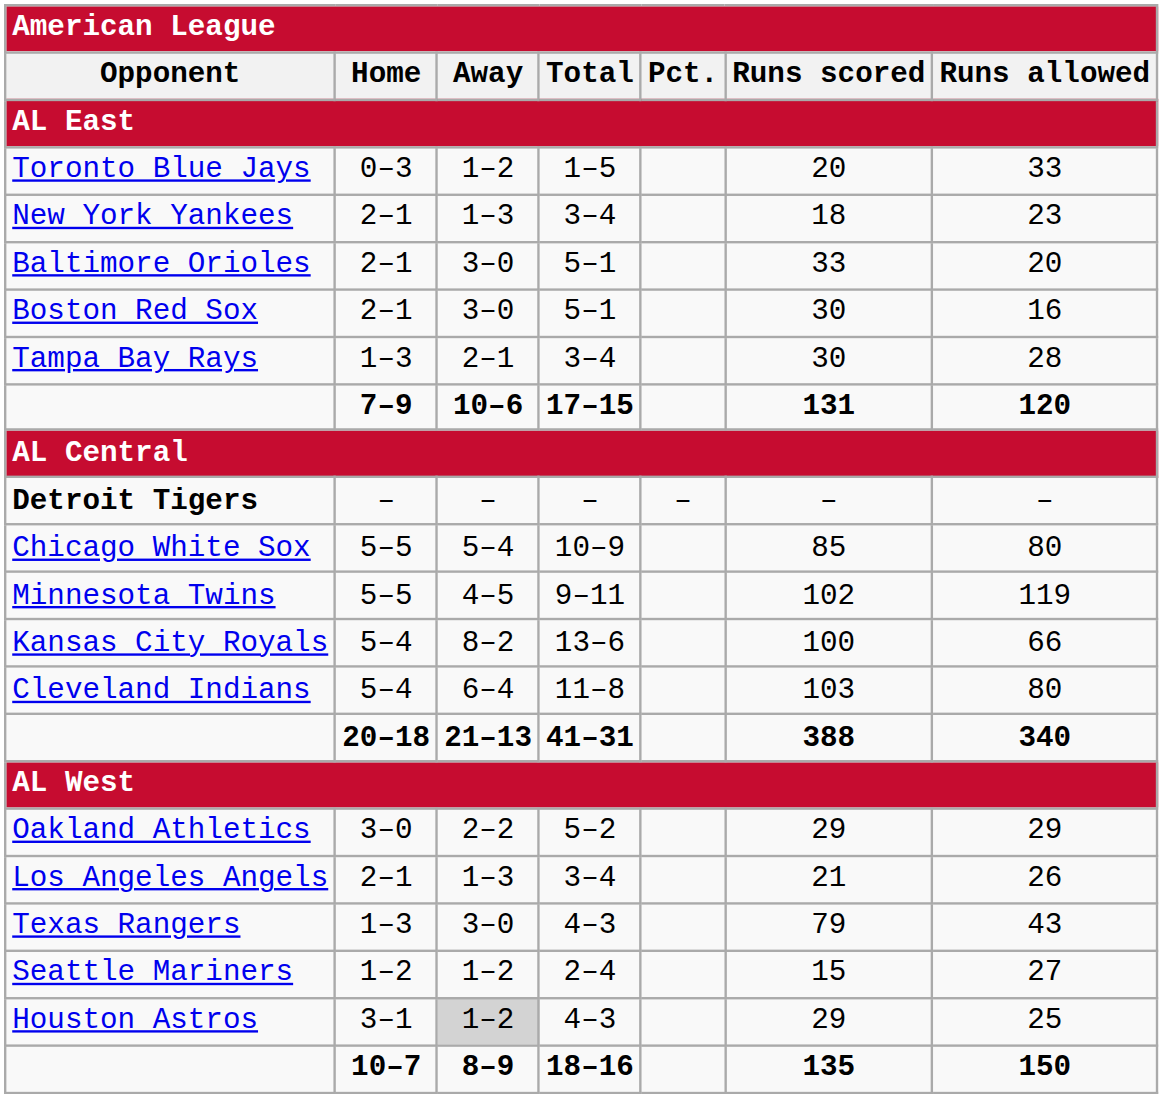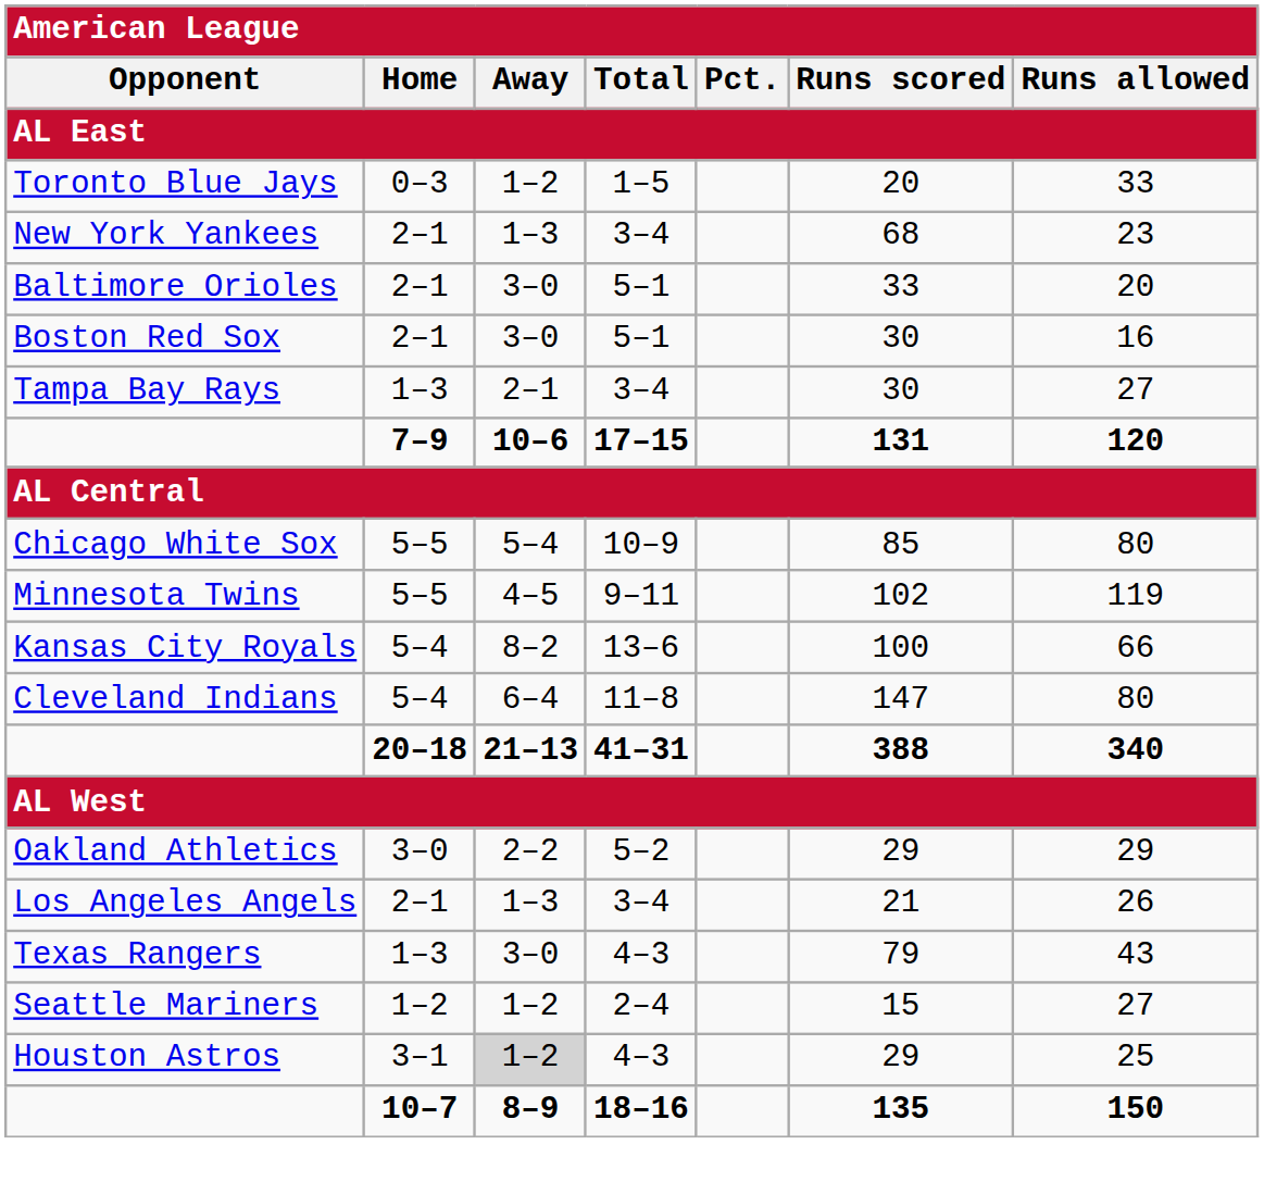 <table class="wikitable" style="font-size: 95%; text-align: center">
 <tr>
 <td colspan="7" style="text-align:left; background:#c60c30;color:#fff"><strong>American League</strong></td>
 </tr>
 <tr>
 <th>Opponent</th>
 <th>Home</th>
 <th>Away</th>
 <th>Total</th>
 <th>Pct.</th>
 <th>Runs scored</th>
 <th>Runs allowed</th>
 </tr>
 <tr>
 <td colspan="7" style="text-align:left; background:#c60c30;color:#fff"><strong>AL East</strong></td>
 </tr>
 <tr>
 <td style="text-align:left"><a href='#'>Toronto Blue Jays</a></td>
 <td>0–3</td>
 <td>1–2</td>
 <td>1–5</td>
 <td></td>
 <td>20</td>
 <td>33</td>
 </tr>
 <tr>
 <td style="text-align:left"><a href='#'>New York Yankees</a></td>
 <td>2–1</td>
 <td>1–3</td>
 <td>3–4</td>
 <td></td>
-<td>18</td>
+<td>68</td>
 <td>23</td>
 </tr>
 <tr>
 <td style="text-align:left"><a href='#'>Baltimore Orioles</a></td>
 <td>2–1</td>
 <td>3–0</td>
 <td>5–1</td>
 <td></td>
 <td>33</td>
 <td>20</td>
 </tr>
 <tr>
 <td style="text-align:left"><a href='#'>Boston Red Sox</a></td>
 <td>2–1</td>
 <td>3–0</td>
 <td>5–1</td>
 <td></td>
 <td>30</td>
 <td>16</td>
 </tr>
 <tr>
 <td style="text-align:left"><a href='#'>Tampa Bay Rays</a></td>
 <td>1–3</td>
 <td>2–1</td>
 <td>3–4</td>
 <td></td>
 <td>30</td>
-<td>28</td>
+<td>27</td>
 </tr>
 <tr style="font-weight:bold">
 <td></td>
 <td>7–9</td>
 <td>10–6</td>
 <td>17–15</td>
 <td></td>
 <td>131</td>
 <td>120</td>
 </tr>
 <tr>
 <td colspan="7" style="text-align:left; background:#c60c30;color:#fff"><strong>AL Central</strong></td>
-</tr>
-<tr>
-<td style="text-align:left"><strong>Detroit Tigers</strong></td>
-<td>–</td>
-<td>–</td>
-<td>–</td>
-<td>–</td>
-<td>–</td>
-<td>–</td>
 </tr>
 <tr>
 <td style="text-align:left"><a href='#'>Chicago White Sox</a></td>
 <td>5–5</td>
 <td>5–4</td>
 <td>10–9</td>
 <td></td>
 <td>85</td>
 <td>80</td>
 </tr>
 <tr>
 <td style="text-align:left"><a href='#'>Minnesota Twins</a></td>
 <td>5–5</td>
 <td>4–5</td>
 <td>9–11</td>
 <td></td>
 <td>102</td>
 <td>119</td>
 </tr>
 <tr>
 <td style="text-align:left"><a href='#'>Kansas City Royals</a></td>
 <td>5–4</td>
 <td>8–2</td>
 <td>13–6</td>
 <td></td>
 <td>100</td>
 <td>66</td>
 </tr>
 <tr>
 <td style="text-align:left"><a href='#'>Cleveland Indians</a></td>
 <td>5–4</td>
 <td>6–4</td>
 <td>11–8</td>
 <td></td>
-<td>103</td>
+<td>147</td>
 <td>80</td>
 </tr>
 <tr style="font-weight:bold">
 <td></td>
 <td>20–18</td>
 <td>21–13</td>
 <td>41–31</td>
 <td></td>
 <td>388</td>
 <td>340</td>
 </tr>
 <tr>
 <td colspan="7" style="text-align:left; background:#c60c30;color:#fff"><strong>AL West</strong></td>
 </tr>
 <tr>
 <td style="text-align:left"><a href='#'>Oakland Athletics</a></td>
 <td>3–0</td>
 <td>2–2</td>
 <td>5–2</td>
 <td></td>
 <td>29</td>
 <td>29</td>
 </tr>
 <tr>
 <td style="text-align:left"><a href='#'>Los Angeles Angels</a></td>
 <td>2–1</td>
 <td>1–3</td>
 <td>3–4</td>
 <td></td>
 <td>21</td>
 <td>26</td>
 </tr>
 <tr>
 <td style="text-align:left"><a href='#'>Texas Rangers</a></td>
 <td>1–3</td>
 <td>3–0</td>
 <td>4–3</td>
 <td></td>
 <td>79</td>
 <td>43</td>
 </tr>
 <tr>
 <td style="text-align:left"><a href='#'>Seattle Mariners</a></td>
 <td>1–2</td>
 <td>1–2</td>
 <td>2–4</td>
 <td></td>
 <td>15</td>
 <td>27</td>
 </tr>
 <tr>
 <td style="text-align:left"><a href='#'>Houston Astros</a></td>
 <td>3–1</td>
 <td style="background: lightgrey;">1–2</td>
 <td>4–3</td>
 <td></td>
 <td>29</td>
 <td>25</td>
 </tr>
 <tr style="font-weight:bold">
 <td></td>
 <td>10–7</td>
 <td>8–9</td>
 <td>18–16</td>
 <td></td>
 <td>135</td>
 <td>150</td>
 </tr>
 </table>
